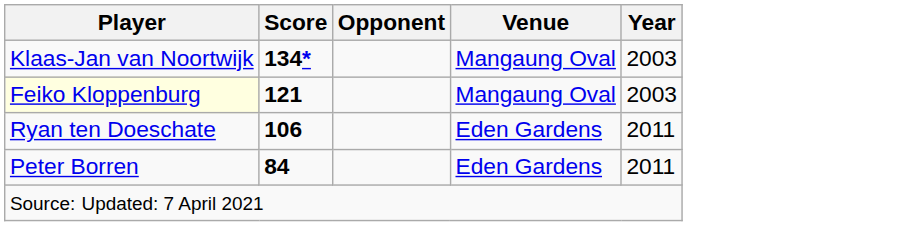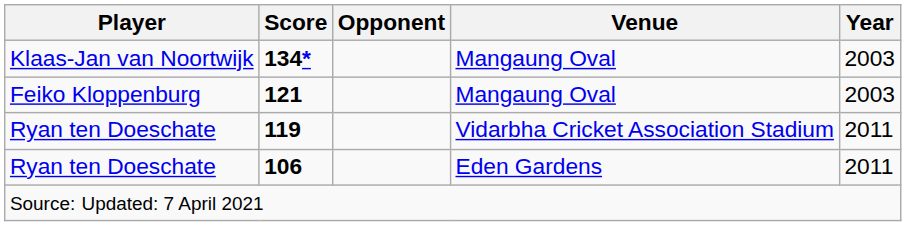 <table class="wikitable">
 <tr style="text-align: center;">
 <th style="text-align: center;" scope="col"><strong>Player</strong></th>
 <th style="text-align: center;" scope="col"><strong>Score</strong></th>
 <th style="text-align: center;" scope="col"><strong>Opponent</strong></th>
 <th style="text-align: center;" scope="col"><strong>Venue</strong></th>
 <th style="text-align: center;" scope="col"><strong>Year</strong></th>
 </tr>
 <tr>
 <td><a href='#'>Klaas-Jan van Noortwijk</a></td>
 <td><strong>134<a href='#'>*</a></strong></td>
 <td></td>
 <td><a href='#'>Mangaung Oval</a></td>
 <td>2003</td>
 </tr>
 <tr>
-<td style="background: lightyellow;"><a href='#'>Feiko Kloppenburg</a></td>
+<td><a href='#'>Feiko Kloppenburg</a></td>
 <td><strong>121</strong></td>
 <td></td>
 <td><a href='#'>Mangaung Oval</a></td>
 <td>2003</td>
+</tr>
+<tr>
+<td><a href='#'>Ryan ten Doeschate</a></td>
+<td><strong>119</strong></td>
+<td></td>
+<td><a href='#'>Vidarbha Cricket Association Stadium</a></td>
+<td>2011</td>
 </tr>
 <tr>
 <td><a href='#'>Ryan ten Doeschate</a></td>
 <td><strong>106</strong></td>
 <td></td>
 <td><a href='#'>Eden Gardens</a></td>
 <td>2011</td>
 </tr>
 <tr>
-<td><a href='#'>Peter Borren</a></td>
-<td><strong>84</strong></td>
-<td></td>
-<td><a href='#'>Eden Gardens</a></td>
-<td>2011</td>
-</tr>
-<tr>
 <td colspan=5><small>Source:</small> <small>Updated: 7 April 2021</small></td>
 </tr>
 </table>
